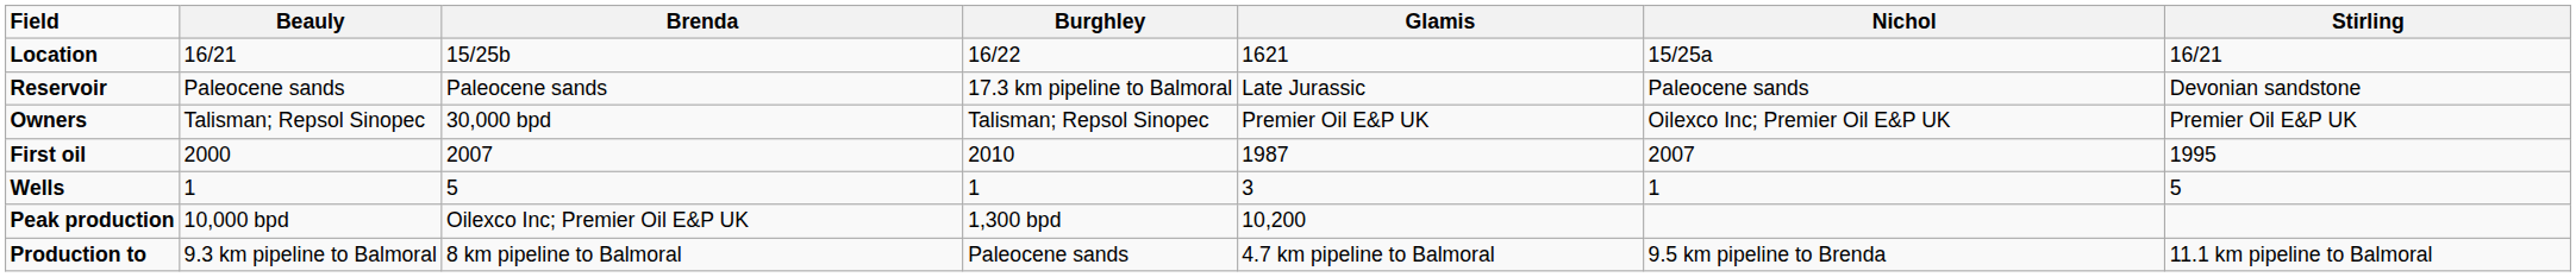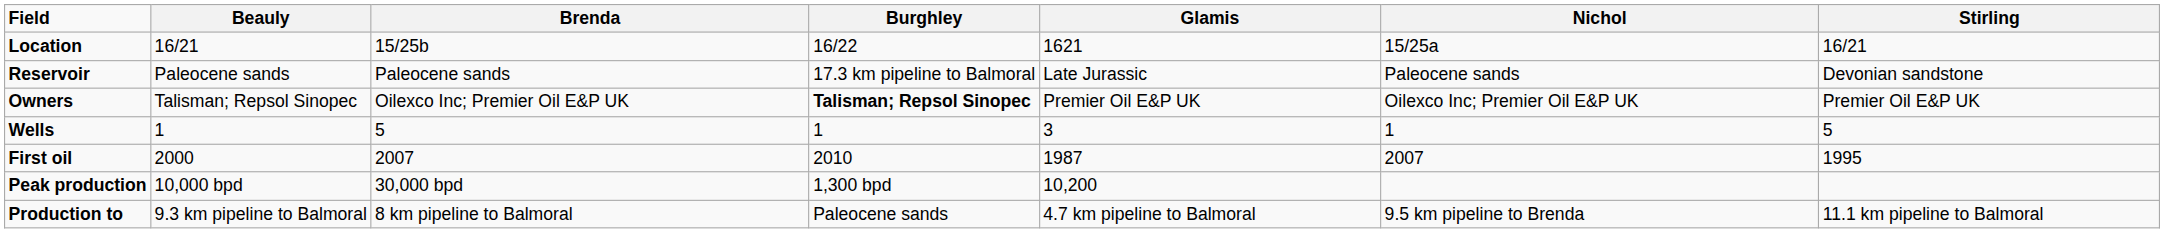 <table class="wikitable">
 <tr>
 <td><strong>Field</strong></td>
 <th>Beauly</th>
 <th>Brenda</th>
 <th>Burghley</th>
 <th>Glamis</th>
 <th>Nichol</th>
 <th>Stirling</th>
 </tr>
 <tr>
 <td><strong>Location</strong></td>
 <td>16/21</td>
 <td>15/25b</td>
 <td>16/22</td>
 <td>1621</td>
 <td>15/25a</td>
 <td>16/21</td>
 </tr>
 <tr>
 <td><strong>Reservoir</strong></td>
 <td>Paleocene sands</td>
 <td>Paleocene sands</td>
 <td>17.3 km pipeline to Balmoral</td>
 <td>Late Jurassic</td>
 <td>Paleocene sands</td>
 <td>Devonian sandstone</td>
 </tr>
 <tr>
 <td><strong>Owners</strong></td>
 <td>Talisman; Repsol Sinopec</td>
-<td>30,000 bpd</td>
-<td>Talisman; Repsol Sinopec</td>
+<td>Oilexco Inc; Premier Oil E&P UK                                    </td>
+<td><strong>Talisman; Repsol Sinopec</strong></td>
 <td>Premier Oil E&P UK                                    </td>
 <td>Oilexco Inc; Premier Oil E&P UK                                    </td>
 <td>Premier Oil E&P UK                                    </td>
+</tr>
+<tr>
+<td><strong>Wells</strong></td>
+<td>1</td>
+<td>5</td>
+<td>1</td>
+<td>3</td>
+<td>1</td>
+<td>5</td>
 </tr>
 <tr>
 <td><strong>First oil</strong></td>
 <td>2000</td>
 <td>2007</td>
 <td>2010</td>
 <td>1987</td>
 <td>2007</td>
 <td>1995</td>
 </tr>
 <tr>
-<td><strong>Wells</strong></td>
-<td>1</td>
-<td>5</td>
-<td>1</td>
-<td>3</td>
-<td>1</td>
-<td>5</td>
-</tr>
-<tr>
 <td><strong>Peak production</strong></td>
 <td>10,000 bpd</td>
-<td>Oilexco Inc; Premier Oil E&P UK                                    </td>
+<td>30,000 bpd</td>
 <td>1,300 bpd</td>
 <td>10,200</td>
 <td></td>
 <td></td>
 </tr>
 <tr>
 <td><strong>Production to</strong></td>
 <td>9.3 km pipeline to Balmoral</td>
 <td>8 km pipeline to Balmoral</td>
 <td>Paleocene sands</td>
 <td>4.7 km pipeline to Balmoral</td>
 <td>9.5 km pipeline to Brenda</td>
 <td>11.1 km pipeline to Balmoral</td>
 </tr>
 </table>
